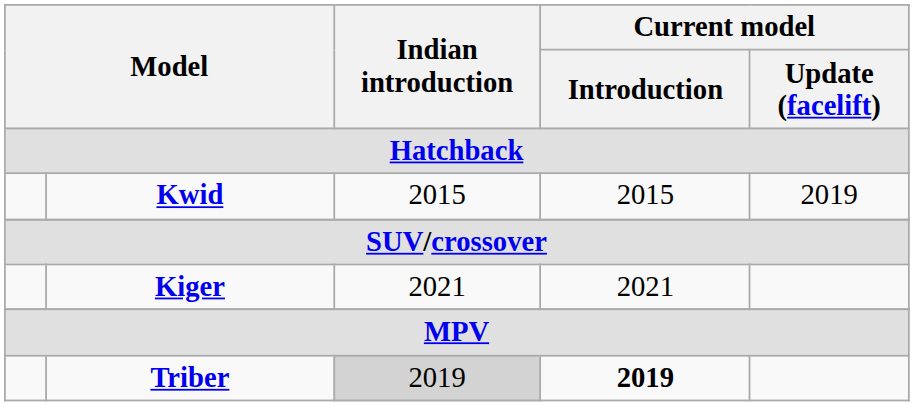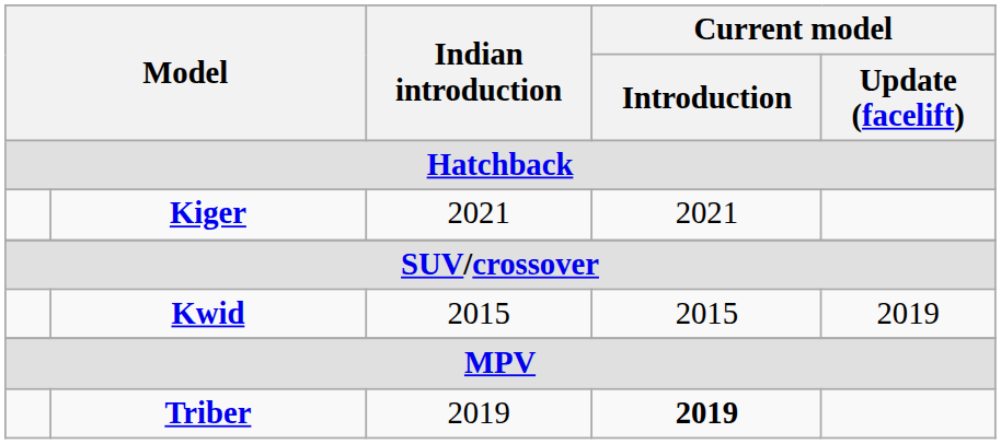 <table class="wikitable" style="text-align: center; width: 40%">
 <tr>
 <th colspan="2" rowspan="2" width="25%">Model</th>
 <th rowspan="2" width="10%">Indian introduction</th>
 <th colspan="2">Current model</th>
 </tr>
 <tr>
 <th width="10%">Introduction</th>
 <th width="10%">Update (<a href='#'>facelift</a>)</th>
 </tr>
 <tr bgcolor="#e0e0e0">
 <td colspan="5"><strong><a href='#'>Hatchback</a></strong></td>
 </tr>
 <tr>
 <td></td>
-<td><strong><a href='#'>Kwid</a></strong></td>
-<td>2015</td>
-<td>2015</td>
-<td>2019</td>
+<td><strong><a href='#'>Kiger</a></strong></td>
+<td>2021</td>
+<td>2021</td>
+<td></td>
 </tr>
 <tr>
 </tr>
 <tr bgcolor="#e0e0e0">
 <td colspan="5"><strong><a href='#'>SUV</a>/<a href='#'>crossover</a></strong></td>
 </tr>
 <tr>
 <td></td>
-<td><strong><a href='#'>Kiger</a></strong></td>
-<td>2021</td>
-<td>2021</td>
-<td></td>
+<td><strong><a href='#'>Kwid</a></strong></td>
+<td>2015</td>
+<td>2015</td>
+<td>2019</td>
 </tr>
 <tr>
 </tr>
 <tr bgcolor="#e0e0e0">
 <td colspan="5"><strong><a href='#'>MPV</a></strong></td>
 </tr>
 <tr>
 <td></td>
 <td><strong><a href='#'>Triber</a></strong></td>
-<td style="background: lightgrey;">2019</td>
+<td>2019</td>
 <td><strong>2019</strong></td>
 <td></td>
 </tr>
 </table>
